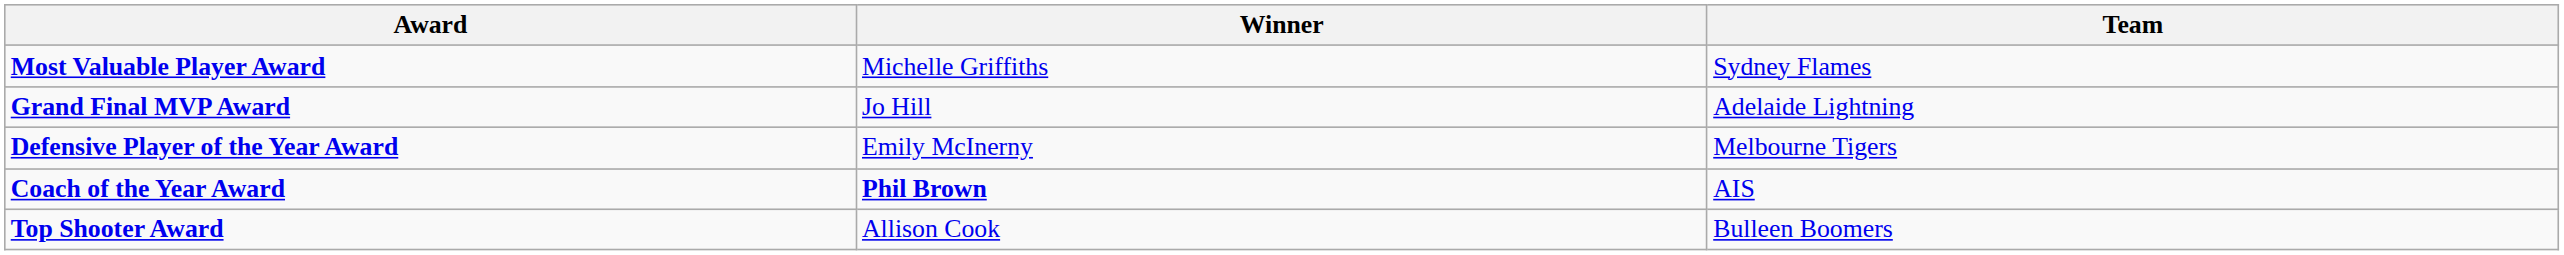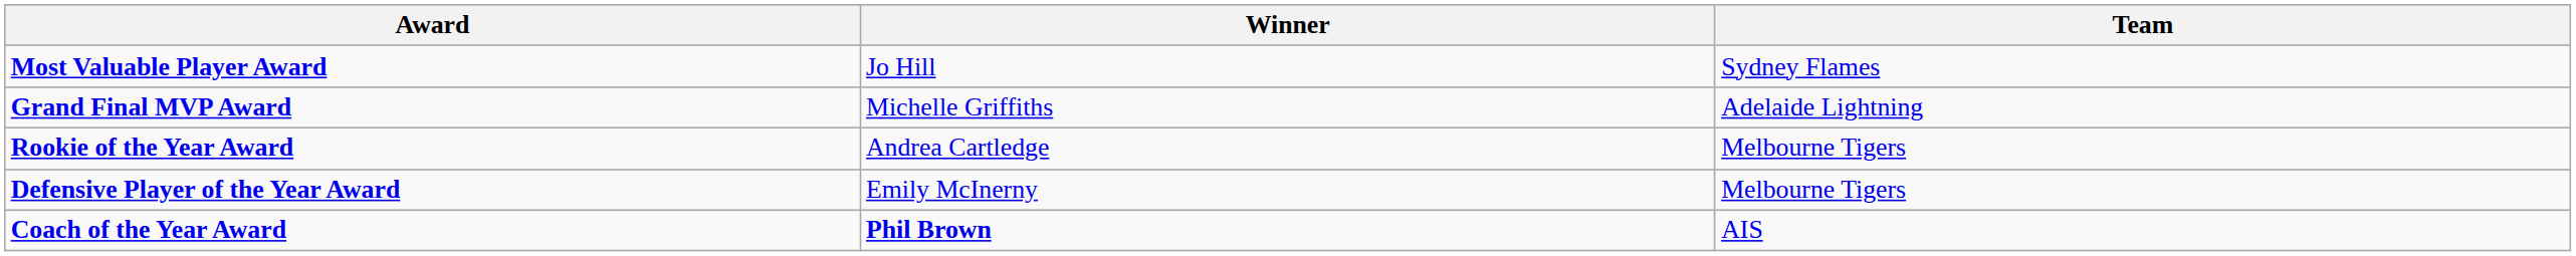 <table class="wikitable" style="width: 80%">
 <tr>
 <th width=125>Award</th>
 <th width=125>Winner</th>
 <th width=125>Team</th>
 </tr>
 <tr>
 <td><strong><a href='#'>Most Valuable Player Award</a></strong></td>
-<td><a href='#'>Michelle Griffiths</a></td>
+<td><a href='#'>Jo Hill</a></td>
 <td><a href='#'>Sydney Flames</a></td>
 </tr>
 <tr>
 <td><strong><a href='#'>Grand Final MVP Award</a></strong></td>
-<td><a href='#'>Jo Hill</a></td>
+<td><a href='#'>Michelle Griffiths</a></td>
 <td><a href='#'>Adelaide Lightning</a></td>
+</tr>
+<tr>
+<td><strong><a href='#'>Rookie of the Year Award</a></strong></td>
+<td><a href='#'>Andrea Cartledge</a></td>
+<td><a href='#'>Melbourne Tigers</a></td>
 </tr>
 <tr>
 <td><strong><a href='#'>Defensive Player of the Year Award</a></strong></td>
 <td><a href='#'>Emily McInerny</a></td>
 <td><a href='#'>Melbourne Tigers</a></td>
 </tr>
 <tr>
 <td><strong><a href='#'>Coach of the Year Award</a></strong></td>
 <td><strong><a href='#'>Phil Brown</a></strong></td>
 <td><a href='#'>AIS</a></td>
 </tr>
-<tr>
-<td><strong><a href='#'>Top Shooter Award</a></strong></td>
-<td><a href='#'>Allison Cook</a></td>
-<td><a href='#'>Bulleen Boomers</a></td>
-</tr>
 </table>
